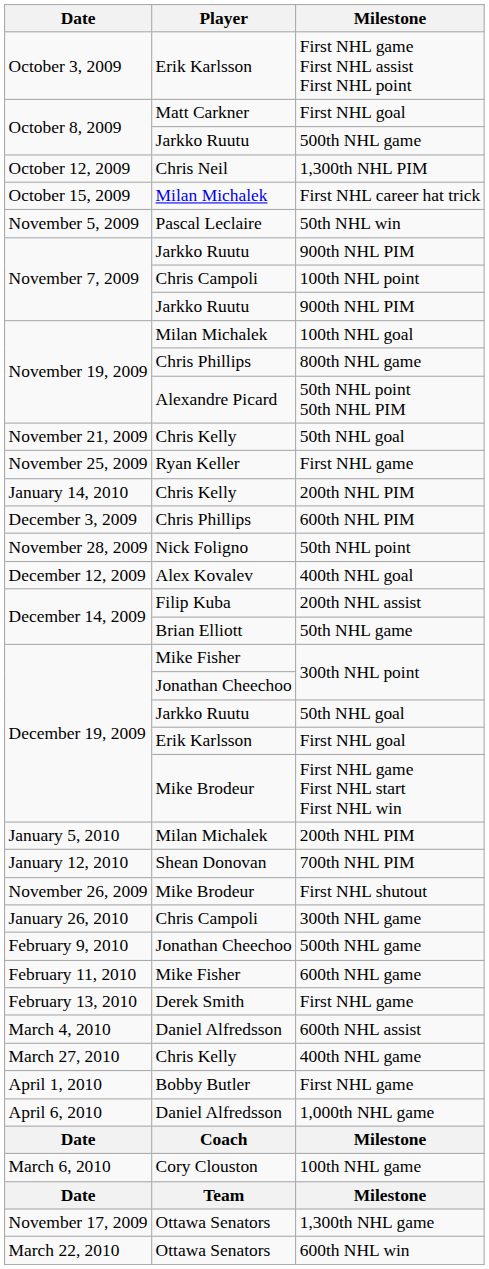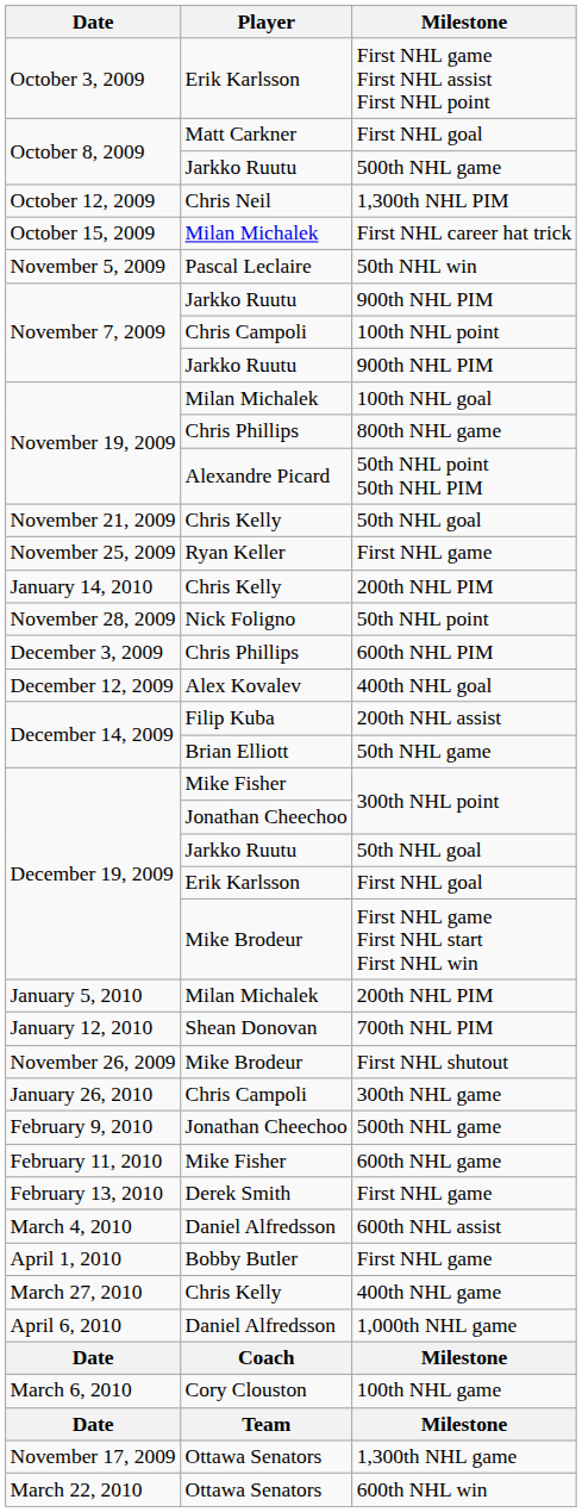 <table class="wikitable">
 <tr>
 <th>Date</th>
 <th>Player</th>
 <th>Milestone</th>
 </tr>
 <tr>
 <td>October 3, 2009</td>
 <td>Erik Karlsson</td>
 <td>First NHL game<br>First NHL assist<br>First NHL point</td>
 </tr>
 <tr>
 <td rowspan="2">October 8, 2009</td>
 <td>Matt Carkner</td>
 <td>First NHL goal</td>
 </tr>
 <tr>
 <td>Jarkko Ruutu</td>
 <td>500th NHL game</td>
 </tr>
 <tr>
 <td>October 12, 2009</td>
 <td>Chris Neil</td>
 <td>1,300th NHL PIM</td>
 </tr>
 <tr>
 <td>October 15, 2009</td>
 <td><a href='#'>Milan Michalek</a></td>
 <td>First NHL career hat trick</td>
 </tr>
 <tr>
 <td>November 5, 2009</td>
 <td>Pascal Leclaire</td>
 <td>50th NHL win</td>
 </tr>
 <tr>
 <td rowspan="3">November 7, 2009</td>
 <td>Jarkko Ruutu</td>
 <td>900th NHL PIM</td>
 </tr>
 <tr>
 <td>Chris Campoli</td>
 <td>100th NHL point</td>
 </tr>
 <tr>
 <td>Jarkko Ruutu</td>
 <td>900th NHL PIM</td>
 </tr>
 <tr>
 <td rowspan="3">November 19, 2009</td>
 <td>Milan Michalek</td>
 <td>100th NHL goal</td>
 </tr>
 <tr>
 <td>Chris Phillips</td>
 <td>800th NHL game</td>
 </tr>
 <tr>
 <td>Alexandre Picard</td>
 <td>50th NHL point<br>50th NHL PIM</td>
 </tr>
 <tr>
 <td>November 21, 2009</td>
 <td>Chris Kelly</td>
 <td>50th NHL goal</td>
 </tr>
 <tr>
 <td>November 25, 2009</td>
 <td>Ryan Keller</td>
 <td>First NHL game</td>
 </tr>
 <tr>
 <td>January 14, 2010</td>
 <td>Chris Kelly</td>
 <td>200th NHL PIM</td>
 </tr>
 <tr>
+<td>November 28, 2009</td>
+<td>Nick Foligno</td>
+<td>50th NHL point</td>
+</tr>
+<tr>
 <td>December 3, 2009</td>
 <td>Chris Phillips</td>
 <td>600th NHL PIM</td>
-</tr>
-<tr>
-<td>November 28, 2009</td>
-<td>Nick Foligno</td>
-<td>50th NHL point</td>
 </tr>
 <tr>
 <td>December 12, 2009</td>
 <td>Alex Kovalev</td>
 <td>400th NHL goal</td>
 </tr>
 <tr>
 <td rowspan="2">December 14, 2009</td>
 <td>Filip Kuba</td>
 <td>200th NHL assist</td>
 </tr>
 <tr>
 <td>Brian Elliott</td>
 <td>50th NHL game</td>
 </tr>
 <tr>
 <td rowspan="5">December 19, 2009</td>
 <td>Mike Fisher</td>
 <td rowspan="2">300th NHL point</td>
 </tr>
 <tr>
 <td>Jonathan Cheechoo</td>
 </tr>
 <tr>
 <td>Jarkko Ruutu</td>
 <td>50th NHL goal</td>
 </tr>
 <tr>
 <td>Erik Karlsson</td>
 <td>First NHL goal</td>
 </tr>
 <tr>
 <td>Mike Brodeur</td>
 <td>First NHL game<br>First NHL start<br>First NHL win</td>
 </tr>
 <tr>
 <td>January 5, 2010</td>
 <td>Milan Michalek</td>
 <td>200th NHL PIM</td>
 </tr>
 <tr>
 <td>January 12, 2010</td>
 <td>Shean Donovan</td>
 <td>700th NHL PIM</td>
 </tr>
 <tr>
 <td>November 26, 2009</td>
 <td>Mike Brodeur</td>
 <td>First NHL shutout</td>
 </tr>
 <tr>
 <td>January 26, 2010</td>
 <td>Chris Campoli</td>
 <td>300th NHL game</td>
 </tr>
 <tr>
 <td>February 9, 2010</td>
 <td>Jonathan Cheechoo</td>
 <td>500th NHL game</td>
 </tr>
 <tr>
 <td>February 11, 2010</td>
 <td>Mike Fisher</td>
 <td>600th NHL game</td>
 </tr>
 <tr>
 <td>February 13, 2010</td>
 <td>Derek Smith</td>
 <td>First NHL game</td>
 </tr>
 <tr>
 <td>March 4, 2010</td>
 <td>Daniel Alfredsson</td>
 <td>600th NHL assist</td>
 </tr>
 <tr>
+<td>April 1, 2010</td>
+<td>Bobby Butler</td>
+<td>First NHL game</td>
+</tr>
+<tr>
 <td>March 27, 2010</td>
 <td>Chris Kelly</td>
 <td>400th NHL game</td>
-</tr>
-<tr>
-<td>April 1, 2010</td>
-<td>Bobby Butler</td>
-<td>First NHL game</td>
 </tr>
 <tr>
 <td>April 6, 2010</td>
 <td>Daniel Alfredsson</td>
 <td>1,000th NHL game</td>
 </tr>
 <tr>
 <th>Date</th>
 <th>Coach</th>
 <th>Milestone</th>
 </tr>
 <tr>
 <td>March 6, 2010</td>
 <td>Cory Clouston</td>
 <td>100th NHL game</td>
 </tr>
 <tr>
 <th>Date</th>
 <th>Team</th>
 <th>Milestone</th>
 </tr>
 <tr>
 <td>November 17, 2009</td>
 <td>Ottawa Senators</td>
 <td>1,300th NHL game</td>
 </tr>
 <tr>
 <td>March 22, 2010</td>
 <td>Ottawa Senators</td>
 <td>600th NHL win</td>
 </tr>
 </table>
